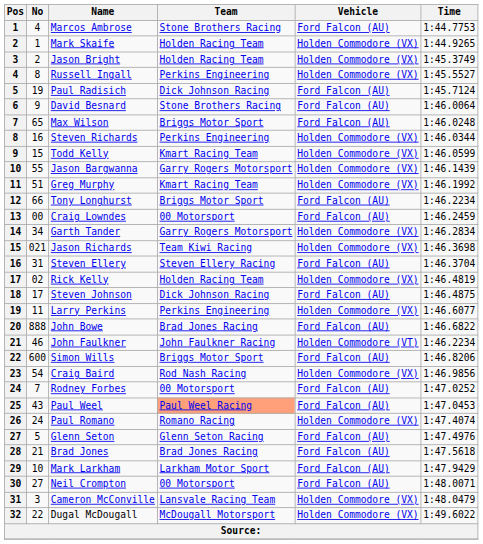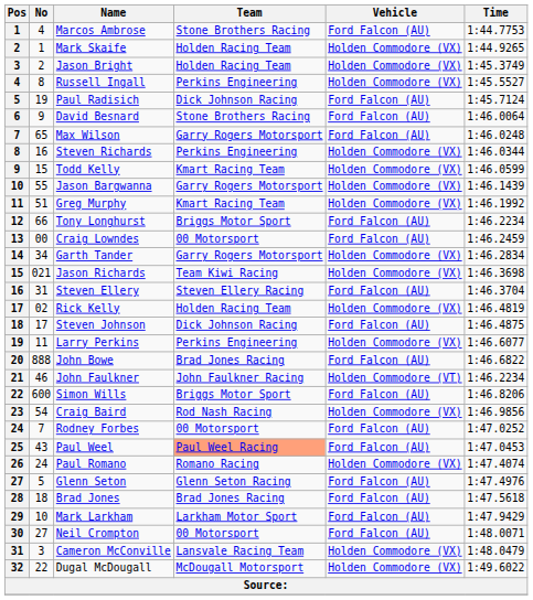 <table class="wikitable" style="font-size: 87%;">
 <tr>
 <th>Pos</th>
 <th>No</th>
 <th>Name</th>
 <th>Team</th>
 <th>Vehicle</th>
 <th>Time</th>
 </tr>
 <tr>
 <th>1</th>
 <td align=center>4</td>
 <td> <a href='#'>Marcos Ambrose</a></td>
 <td><a href='#'>Stone Brothers Racing</a></td>
 <td><a href='#'>Ford Falcon (AU)</a></td>
 <td>1:44.7753</td>
 </tr>
 <tr>
 <th>2</th>
 <td align=center>1</td>
 <td> <a href='#'>Mark Skaife</a></td>
 <td><a href='#'>Holden Racing Team</a></td>
 <td><a href='#'>Holden Commodore (VX)</a></td>
 <td>1:44.9265</td>
 </tr>
 <tr>
 <th>3</th>
 <td align=center>2</td>
 <td> <a href='#'>Jason Bright</a></td>
 <td><a href='#'>Holden Racing Team</a></td>
 <td><a href='#'>Holden Commodore (VX)</a></td>
 <td>1:45.3749</td>
 </tr>
 <tr>
 <th>4</th>
 <td align=center>8</td>
 <td> <a href='#'>Russell Ingall</a></td>
 <td><a href='#'>Perkins Engineering</a></td>
 <td><a href='#'>Holden Commodore (VX)</a></td>
 <td>1:45.5527</td>
 </tr>
 <tr>
 <th>5</th>
 <td align=center>19</td>
 <td> <a href='#'>Paul Radisich</a></td>
 <td><a href='#'>Dick Johnson Racing</a></td>
 <td><a href='#'>Ford Falcon (AU)</a></td>
 <td>1:45.7124</td>
 </tr>
 <tr>
 <th>6</th>
 <td align=center>9</td>
 <td> <a href='#'>David Besnard</a></td>
 <td><a href='#'>Stone Brothers Racing</a></td>
 <td><a href='#'>Ford Falcon (AU)</a></td>
 <td>1:46.0064</td>
 </tr>
 <tr>
 <th>7</th>
 <td align=center>65</td>
 <td> <a href='#'>Max Wilson</a></td>
-<td><a href='#'>Briggs Motor Sport</a></td>
+<td><a href='#'>Garry Rogers Motorsport</a></td>
 <td><a href='#'>Ford Falcon (AU)</a></td>
 <td>1:46.0248</td>
 </tr>
 <tr>
 <th>8</th>
 <td align=center>16</td>
 <td> <a href='#'>Steven Richards</a></td>
 <td><a href='#'>Perkins Engineering</a></td>
 <td><a href='#'>Holden Commodore (VX)</a></td>
 <td>1:46.0344</td>
 </tr>
 <tr>
 <th>9</th>
 <td align=center>15</td>
 <td> <a href='#'>Todd Kelly</a></td>
 <td><a href='#'>Kmart Racing Team</a></td>
 <td><a href='#'>Holden Commodore (VX)</a></td>
 <td>1:46.0599</td>
 </tr>
 <tr>
 <th>10</th>
 <td align=center>55</td>
 <td> <a href='#'>Jason Bargwanna</a></td>
 <td><a href='#'>Garry Rogers Motorsport</a></td>
 <td><a href='#'>Holden Commodore (VX)</a></td>
 <td>1:46.1439</td>
 </tr>
 <tr>
 <th>11</th>
 <td align=center>51</td>
 <td> <a href='#'>Greg Murphy</a></td>
 <td><a href='#'>Kmart Racing Team</a></td>
 <td><a href='#'>Holden Commodore (VX)</a></td>
 <td>1:46.1992</td>
 </tr>
 <tr>
 <th>12</th>
 <td align=center>66</td>
 <td> <a href='#'>Tony Longhurst</a></td>
 <td><a href='#'>Briggs Motor Sport</a></td>
 <td><a href='#'>Ford Falcon (AU)</a></td>
 <td>1:46.2234</td>
 </tr>
 <tr>
 <th>13</th>
 <td align=center>00</td>
 <td> <a href='#'>Craig Lowndes</a></td>
 <td><a href='#'>00 Motorsport</a></td>
 <td><a href='#'>Ford Falcon (AU)</a></td>
 <td>1:46.2459</td>
 </tr>
 <tr>
 <th>14</th>
 <td align=center>34</td>
 <td> <a href='#'>Garth Tander</a></td>
 <td><a href='#'>Garry Rogers Motorsport</a></td>
 <td><a href='#'>Holden Commodore (VX)</a></td>
 <td>1:46.2834</td>
 </tr>
 <tr>
 <th>15</th>
 <td align=center>021</td>
 <td> <a href='#'>Jason Richards</a></td>
 <td><a href='#'>Team Kiwi Racing</a></td>
 <td><a href='#'>Holden Commodore (VX)</a></td>
 <td>1:46.3698</td>
 </tr>
 <tr>
 <th>16</th>
 <td align=center>31</td>
 <td> <a href='#'>Steven Ellery</a></td>
 <td><a href='#'>Steven Ellery Racing</a></td>
 <td><a href='#'>Ford Falcon (AU)</a></td>
 <td>1:46.3704</td>
 </tr>
 <tr>
 <th>17</th>
 <td align=center>02</td>
 <td> <a href='#'>Rick Kelly</a></td>
 <td><a href='#'>Holden Racing Team</a></td>
 <td><a href='#'>Holden Commodore (VX)</a></td>
 <td>1:46.4819</td>
 </tr>
 <tr>
 <th>18</th>
 <td align=center>17</td>
 <td> <a href='#'>Steven Johnson</a></td>
 <td><a href='#'>Dick Johnson Racing</a></td>
 <td><a href='#'>Ford Falcon (AU)</a></td>
 <td>1:46.4875</td>
 </tr>
 <tr>
 <th>19</th>
 <td align=center>11</td>
 <td> <a href='#'>Larry Perkins</a></td>
 <td><a href='#'>Perkins Engineering</a></td>
 <td><a href='#'>Holden Commodore (VX)</a></td>
 <td>1:46.6077</td>
 </tr>
 <tr>
 <th>20</th>
 <td align=center>888</td>
 <td> <a href='#'>John Bowe</a></td>
 <td><a href='#'>Brad Jones Racing</a></td>
 <td><a href='#'>Ford Falcon (AU)</a></td>
 <td>1:46.6822</td>
 </tr>
 <tr>
 <th>21</th>
 <td align=center>46</td>
 <td> <a href='#'>John Faulkner</a></td>
 <td><a href='#'>John Faulkner Racing</a></td>
 <td><a href='#'>Holden Commodore (VT)</a></td>
 <td>1:46.2234</td>
 </tr>
 <tr>
 <th>22</th>
 <td align=center>600</td>
 <td> <a href='#'>Simon Wills</a></td>
 <td><a href='#'>Briggs Motor Sport</a></td>
 <td><a href='#'>Ford Falcon (AU)</a></td>
 <td>1:46.8206</td>
 </tr>
 <tr>
 <th>23</th>
 <td align=center>54</td>
 <td> <a href='#'>Craig Baird</a></td>
 <td><a href='#'>Rod Nash Racing</a></td>
 <td><a href='#'>Holden Commodore (VX)</a></td>
 <td>1:46.9856</td>
 </tr>
 <tr>
 <th>24</th>
 <td align=center>7</td>
 <td> <a href='#'>Rodney Forbes</a></td>
 <td><a href='#'>00 Motorsport</a></td>
 <td><a href='#'>Ford Falcon (AU)</a></td>
 <td>1:47.0252</td>
 </tr>
 <tr>
 <th>25</th>
 <td align=center>43</td>
 <td> <a href='#'>Paul Weel</a></td>
 <td style="background: lightsalmon;"><a href='#'>Paul Weel Racing</a></td>
 <td><a href='#'>Ford Falcon (AU)</a></td>
 <td>1:47.0453</td>
 </tr>
 <tr>
 <th>26</th>
 <td align=center>24</td>
 <td> <a href='#'>Paul Romano</a></td>
 <td><a href='#'>Romano Racing</a></td>
 <td><a href='#'>Holden Commodore (VX)</a></td>
 <td>1:47.4074</td>
 </tr>
 <tr>
 <th>27</th>
 <td align=center>5</td>
 <td> <a href='#'>Glenn Seton</a></td>
 <td><a href='#'>Glenn Seton Racing</a></td>
 <td><a href='#'>Ford Falcon (AU)</a></td>
 <td>1:47.4976</td>
 </tr>
 <tr>
 <th>28</th>
-<td align=center>21</td>
+<td align=center>18</td>
 <td> <a href='#'>Brad Jones</a></td>
 <td><a href='#'>Brad Jones Racing</a></td>
 <td><a href='#'>Ford Falcon (AU)</a></td>
 <td>1:47.5618</td>
 </tr>
 <tr>
 <th>29</th>
 <td align=center>10</td>
 <td> <a href='#'>Mark Larkham</a></td>
 <td><a href='#'>Larkham Motor Sport</a></td>
 <td><a href='#'>Ford Falcon (AU)</a></td>
 <td>1:47.9429</td>
 </tr>
 <tr>
 <th>30</th>
 <td align=center>27</td>
 <td> <a href='#'>Neil Crompton</a></td>
 <td><a href='#'>00 Motorsport</a></td>
 <td><a href='#'>Ford Falcon (AU)</a></td>
 <td>1:48.0071</td>
 </tr>
 <tr>
 <th>31</th>
 <td align=center>3</td>
 <td> <a href='#'>Cameron McConville</a></td>
 <td><a href='#'>Lansvale Racing Team</a></td>
 <td><a href='#'>Holden Commodore (VX)</a></td>
 <td>1:48.0479</td>
 </tr>
 <tr>
 <th>32</th>
 <td align=center>22</td>
 <td> Dugal McDougall</td>
 <td><a href='#'>McDougall Motorsport</a></td>
 <td><a href='#'>Holden Commodore (VX)</a></td>
 <td>1:49.6022</td>
 </tr>
 <tr>
 <th colspan=6>Source:</th>
 </tr>
 <tr>
 </tr>
 </table>
